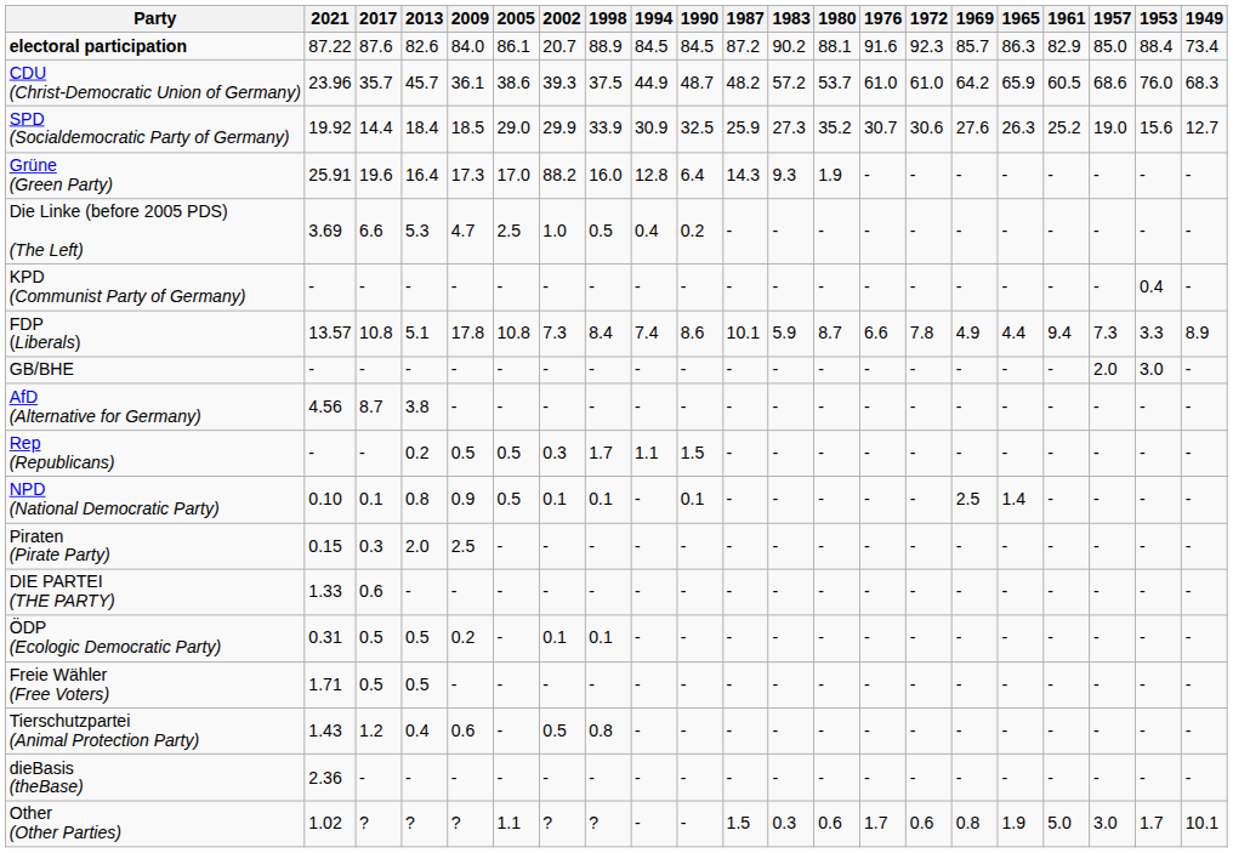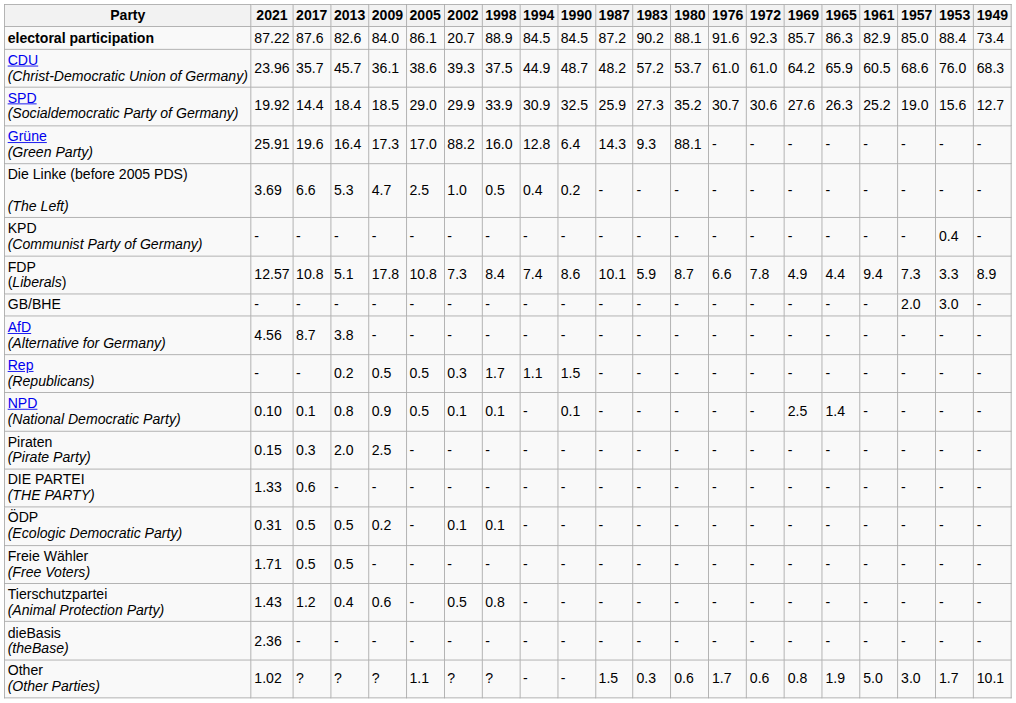 <table class="wikitable sortable">
 <tr>
 <th>Party</th>
 <th>2021</th>
 <th>2017</th>
 <th>2013</th>
 <th>2009</th>
 <th>2005</th>
 <th>2002</th>
 <th>1998</th>
 <th>1994</th>
 <th>1990</th>
 <th>1987</th>
 <th>1983</th>
 <th>1980</th>
 <th>1976</th>
 <th>1972</th>
 <th>1969</th>
 <th>1965</th>
 <th>1961</th>
 <th>1957</th>
 <th>1953</th>
 <th>1949</th>
 </tr>
 <tr>
 <td><strong>electoral participation</strong></td>
 <td>87.22</td>
 <td>87.6</td>
 <td>82.6</td>
 <td>84.0</td>
 <td>86.1</td>
 <td>20.7</td>
 <td>88.9</td>
 <td>84.5</td>
 <td>84.5</td>
 <td>87.2</td>
 <td>90.2</td>
 <td>88.1</td>
 <td>91.6</td>
 <td>92.3</td>
 <td>85.7</td>
 <td>86.3</td>
 <td>82.9</td>
 <td>85.0</td>
 <td>88.4</td>
 <td>73.4</td>
 </tr>
 <tr>
 <td><a href='#'>CDU</a><br><em>(Christ-Democratic Union of Germany)</em></td>
 <td>23.96</td>
 <td>35.7</td>
 <td>45.7</td>
 <td>36.1</td>
 <td>38.6</td>
 <td>39.3</td>
 <td>37.5</td>
 <td>44.9</td>
 <td>48.7</td>
 <td>48.2</td>
 <td>57.2</td>
 <td>53.7</td>
 <td>61.0</td>
 <td>61.0</td>
 <td>64.2</td>
 <td>65.9</td>
 <td>60.5</td>
 <td>68.6</td>
 <td>76.0</td>
 <td>68.3</td>
 </tr>
 <tr>
 <td><a href='#'>SPD</a><br><em>(Socialdemocratic Party of Germany)</em></td>
 <td>19.92</td>
 <td>14.4</td>
 <td>18.4</td>
 <td>18.5</td>
 <td>29.0</td>
 <td>29.9</td>
 <td>33.9</td>
 <td>30.9</td>
 <td>32.5</td>
 <td>25.9</td>
 <td>27.3</td>
 <td>35.2</td>
 <td>30.7</td>
 <td>30.6</td>
 <td>27.6</td>
 <td>26.3</td>
 <td>25.2</td>
 <td>19.0</td>
 <td>15.6</td>
 <td>12.7</td>
 </tr>
 <tr>
 <td><a href='#'>Grüne</a><br><em>(Green Party)</em></td>
 <td>25.91</td>
 <td>19.6</td>
 <td>16.4</td>
 <td>17.3</td>
 <td>17.0</td>
 <td>88.2</td>
 <td>16.0</td>
 <td>12.8</td>
 <td>6.4</td>
 <td>14.3</td>
 <td>9.3</td>
-<td>1.9</td>
+<td>88.1</td>
 <td>-</td>
 <td>-</td>
 <td>-</td>
 <td>-</td>
 <td>-</td>
 <td>-</td>
 <td>-</td>
 <td>-</td>
 </tr>
 <tr>
 <td>Die Linke (before 2005 PDS)<br><br><em>(The Left)</em></td>
 <td>3.69</td>
 <td>6.6</td>
 <td>5.3</td>
 <td>4.7</td>
 <td>2.5</td>
 <td>1.0</td>
 <td>0.5</td>
 <td>0.4</td>
 <td>0.2</td>
 <td>-</td>
 <td>-</td>
 <td>-</td>
 <td>-</td>
 <td>-</td>
 <td>-</td>
 <td>-</td>
 <td>-</td>
 <td>-</td>
 <td>-</td>
 <td>-</td>
 </tr>
 <tr>
 <td>KPD <br><em>(Communist Party of Germany)</em></td>
 <td>-</td>
 <td>-</td>
 <td>-</td>
 <td>-</td>
 <td>-</td>
 <td>-</td>
 <td>-</td>
 <td>-</td>
 <td>-</td>
 <td>-</td>
 <td>-</td>
 <td>-</td>
 <td>-</td>
 <td>-</td>
 <td>-</td>
 <td>-</td>
 <td>-</td>
 <td>-</td>
 <td>0.4</td>
 <td>-</td>
 </tr>
 <tr>
 <td>FDP<br>(<em>Liberals</em>)</td>
-<td>13.57</td>
+<td>12.57</td>
 <td>10.8</td>
 <td>5.1</td>
 <td>17.8</td>
 <td>10.8</td>
 <td>7.3</td>
 <td>8.4</td>
 <td>7.4</td>
 <td>8.6</td>
 <td>10.1</td>
 <td>5.9</td>
 <td>8.7</td>
 <td>6.6</td>
 <td>7.8</td>
 <td>4.9</td>
 <td>4.4</td>
 <td>9.4</td>
 <td>7.3</td>
 <td>3.3</td>
 <td>8.9</td>
 </tr>
 <tr>
 <td>GB/BHE</td>
 <td>-</td>
 <td>-</td>
 <td>-</td>
 <td>-</td>
 <td>-</td>
 <td>-</td>
 <td>-</td>
 <td>-</td>
 <td>-</td>
 <td>-</td>
 <td>-</td>
 <td>-</td>
 <td>-</td>
 <td>-</td>
 <td>-</td>
 <td>-</td>
 <td>-</td>
 <td>2.0</td>
 <td>3.0</td>
 <td>-</td>
 </tr>
 <tr>
 <td><a href='#'>AfD</a><br><em>(Alternative for Germany)</em></td>
 <td>4.56</td>
 <td>8.7</td>
 <td>3.8</td>
 <td>-</td>
 <td>-</td>
 <td>-</td>
 <td>-</td>
 <td>-</td>
 <td>-</td>
 <td>-</td>
 <td>-</td>
 <td>-</td>
 <td>-</td>
 <td>-</td>
 <td>-</td>
 <td>-</td>
 <td>-</td>
 <td>-</td>
 <td>-</td>
 <td>-</td>
 </tr>
 <tr>
 <td><a href='#'>Rep</a><br><em>(Republicans)</em></td>
 <td>-</td>
 <td>-</td>
 <td>0.2</td>
 <td>0.5</td>
 <td>0.5</td>
 <td>0.3</td>
 <td>1.7</td>
 <td>1.1</td>
 <td>1.5</td>
 <td>-</td>
 <td>-</td>
 <td>-</td>
 <td>-</td>
 <td>-</td>
 <td>-</td>
 <td>-</td>
 <td>-</td>
 <td>-</td>
 <td>-</td>
 <td>-</td>
 </tr>
 <tr>
 <td><a href='#'>NPD</a><br><em>(National Democratic Party)</em></td>
 <td>0.10</td>
 <td>0.1</td>
 <td>0.8</td>
 <td>0.9</td>
 <td>0.5</td>
 <td>0.1</td>
 <td>0.1</td>
 <td>-</td>
 <td>0.1</td>
 <td>-</td>
 <td>-</td>
 <td>-</td>
 <td>-</td>
 <td>-</td>
 <td>2.5</td>
 <td>1.4</td>
 <td>-</td>
 <td>-</td>
 <td>-</td>
 <td>-</td>
 </tr>
 <tr>
 <td>Piraten<br><em>(Pirate Party)</em></td>
 <td>0.15</td>
 <td>0.3</td>
 <td>2.0</td>
 <td>2.5</td>
 <td>-</td>
 <td>-</td>
 <td>-</td>
 <td>-</td>
 <td>-</td>
 <td>-</td>
 <td>-</td>
 <td>-</td>
 <td>-</td>
 <td>-</td>
 <td>-</td>
 <td>-</td>
 <td>-</td>
 <td>-</td>
 <td>-</td>
 <td>-</td>
 </tr>
 <tr>
 <td>DIE PARTEI<br><em>(THE PARTY)</em></td>
 <td>1.33</td>
 <td>0.6</td>
 <td>-</td>
 <td>-</td>
 <td>-</td>
 <td>-</td>
 <td>-</td>
 <td>-</td>
 <td>-</td>
 <td>-</td>
 <td>-</td>
 <td>-</td>
 <td>-</td>
 <td>-</td>
 <td>-</td>
 <td>-</td>
 <td>-</td>
 <td>-</td>
 <td>-</td>
 <td>-</td>
 </tr>
 <tr>
 <td>ÖDP<br><em>(Ecologic Democratic Party)</em></td>
 <td>0.31</td>
 <td>0.5</td>
 <td>0.5</td>
 <td>0.2</td>
 <td>-</td>
 <td>0.1</td>
 <td>0.1</td>
 <td>-</td>
 <td>-</td>
 <td>-</td>
 <td>-</td>
 <td>-</td>
 <td>-</td>
 <td>-</td>
 <td>-</td>
 <td>-</td>
 <td>-</td>
 <td>-</td>
 <td>-</td>
 <td>-</td>
 </tr>
 <tr>
 <td>Freie Wähler<br><em>(Free Voters)</em></td>
 <td>1.71</td>
 <td>0.5</td>
 <td>0.5</td>
 <td>-</td>
 <td>-</td>
 <td>-</td>
 <td>-</td>
 <td>-</td>
 <td>-</td>
 <td>-</td>
 <td>-</td>
 <td>-</td>
 <td>-</td>
 <td>-</td>
 <td>-</td>
 <td>-</td>
 <td>-</td>
 <td>-</td>
 <td>-</td>
 <td>-</td>
 </tr>
 <tr>
 <td>Tierschutzpartei<br><em>(Animal Protection Party)</em></td>
 <td>1.43</td>
 <td>1.2</td>
 <td>0.4</td>
 <td>0.6</td>
 <td>-</td>
 <td>0.5</td>
 <td>0.8</td>
 <td>-</td>
 <td>-</td>
 <td>-</td>
 <td>-</td>
 <td>-</td>
 <td>-</td>
 <td>-</td>
 <td>-</td>
 <td>-</td>
 <td>-</td>
 <td>-</td>
 <td>-</td>
 <td>-</td>
 </tr>
 <tr>
 <td>dieBasis <br><em>(theBase)</em></td>
 <td>2.36</td>
 <td>-</td>
 <td>-</td>
 <td>-</td>
 <td>-</td>
 <td>-</td>
 <td>-</td>
 <td>-</td>
 <td>-</td>
 <td>-</td>
 <td>-</td>
 <td>-</td>
 <td>-</td>
 <td>-</td>
 <td>-</td>
 <td>-</td>
 <td>-</td>
 <td>-</td>
 <td>-</td>
 <td>-</td>
 </tr>
 <tr>
 <td>Other<br><em>(Other Parties)</em></td>
 <td>1.02</td>
 <td>?</td>
 <td>?</td>
 <td>?</td>
 <td>1.1</td>
 <td>?</td>
 <td>?</td>
 <td>-</td>
 <td>-</td>
 <td>1.5</td>
 <td>0.3</td>
 <td>0.6</td>
 <td>1.7</td>
 <td>0.6</td>
 <td>0.8</td>
 <td>1.9</td>
 <td>5.0</td>
 <td>3.0</td>
 <td>1.7</td>
 <td>10.1</td>
 </tr>
 </table>
